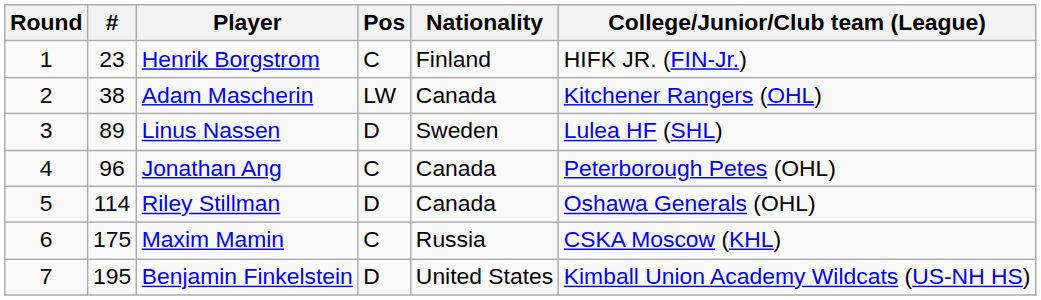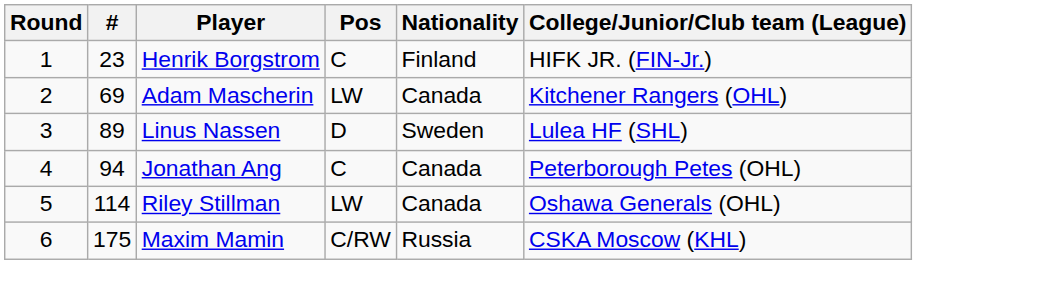 <table class="wikitable">
 <tr>
 <th>Round</th>
 <th>#</th>
 <th>Player</th>
 <th>Pos</th>
 <th>Nationality</th>
 <th>College/Junior/Club team (League)</th>
 </tr>
 <tr>
 <td style="text-align:center">1</td>
 <td style="text-align:center">23</td>
 <td><a href='#'>Henrik Borgstrom</a></td>
 <td>C</td>
 <td> Finland</td>
 <td>HIFK JR. (<a href='#'>FIN-Jr.</a>)</td>
 </tr>
 <tr>
 <td style="text-align:center">2</td>
-<td style="text-align:center">38</td>
+<td style="text-align:center">69</td>
 <td><a href='#'>Adam Mascherin</a></td>
 <td>LW</td>
 <td> Canada</td>
 <td><a href='#'>Kitchener Rangers</a> (<a href='#'>OHL</a>)</td>
 </tr>
 <tr>
 <td style="text-align:center">3</td>
 <td style="text-align:center">89</td>
 <td><a href='#'>Linus Nassen</a></td>
 <td>D</td>
 <td> Sweden</td>
 <td><a href='#'>Lulea HF</a> (<a href='#'>SHL</a>)</td>
 </tr>
 <tr>
 <td style="text-align:center">4</td>
-<td style="text-align:center">96</td>
+<td style="text-align:center">94</td>
 <td><a href='#'>Jonathan Ang</a></td>
 <td>C</td>
 <td> Canada</td>
 <td><a href='#'>Peterborough Petes</a> (OHL)</td>
 </tr>
 <tr>
 <td style="text-align:center">5</td>
 <td style="text-align:center">114</td>
 <td><a href='#'>Riley Stillman</a></td>
-<td>D</td>
+<td>LW</td>
 <td> Canada</td>
 <td><a href='#'>Oshawa Generals</a> (OHL)</td>
 </tr>
 <tr>
 <td style="text-align:center">6</td>
 <td style="text-align:center">175</td>
 <td><a href='#'>Maxim Mamin</a></td>
-<td>C</td>
+<td>C/RW</td>
 <td> Russia</td>
 <td><a href='#'>CSKA Moscow</a> (<a href='#'>KHL</a>)</td>
 </tr>
-<tr>
-<td style="text-align:center">7</td>
-<td style="text-align:center">195</td>
-<td><a href='#'>Benjamin Finkelstein</a></td>
-<td>D</td>
-<td> United States</td>
-<td><a href='#'>Kimball Union Academy Wildcats</a> (<a href='#'>US-NH HS</a>)</td>
-</tr>
 </table>
